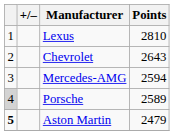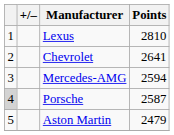 <table class="wikitable" style="font-size: 95%;">
 <tr>
 <th scope="col"></th>
 <th scope="col">+/–</th>
 <th scope="col">Manufacturer</th>
 <th scope="col">Points</th>
 </tr>
 <tr>
 <td align=center>1</td>
 <td align="left"></td>
 <td> <a href='#'>Lexus</a></td>
 <td align=right>2810</td>
 </tr>
 <tr>
 <td align=center>2</td>
 <td align="left"></td>
 <td> <a href='#'>Chevrolet</a></td>
-<td align=right>2643</td>
+<td align=right>2641</td>
 </tr>
 <tr>
 <td align=center>3</td>
 <td align="left"></td>
 <td> <a href='#'>Mercedes-AMG</a></td>
 <td align=right>2594</td>
 </tr>
 <tr>
 <td align=center style="background: lightgrey;">4</td>
 <td align="left"></td>
 <td> <a href='#'>Porsche</a></td>
-<td align=right>2589</td>
+<td align=right>2587</td>
 </tr>
 <tr>
-<td align=center><strong>5</strong></td>
+<td align=center>5</td>
 <td align="left"></td>
 <td> <a href='#'>Aston Martin</a></td>
 <td align=right>2479</td>
 </tr>
 <tr>
 </tr>
 </table>
